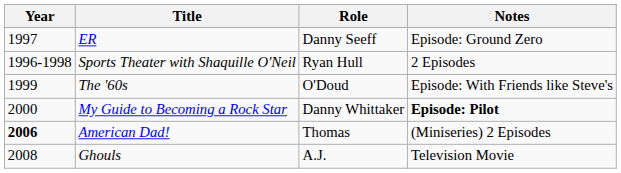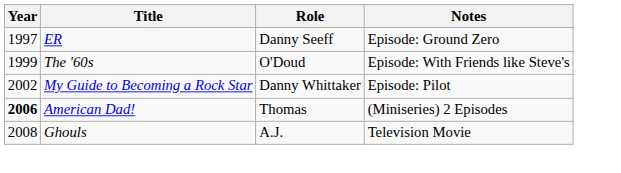 <table class="wikitable">
 <tr>
 <th>Year</th>
 <th>Title</th>
 <th>Role</th>
 <th>Notes</th>
 </tr>
 <tr>
 <td>1997</td>
 <td><a href='#'><em>ER</em></a></td>
 <td>Danny Seeff</td>
 <td>Episode: Ground Zero</td>
 </tr>
 <tr>
-<td>1996-1998</td>
-<td><em>Sports Theater with Shaquille O'Neil</em></td>
-<td>Ryan Hull</td>
-<td>2 Episodes</td>
-</tr>
-<tr>
 <td>1999</td>
 <td><em>The '60s</em></td>
 <td>O'Doud</td>
 <td>Episode: With Friends like Steve's</td>
 </tr>
 <tr>
-<td>2000</td>
+<td>2002</td>
 <td><em><a href='#'>My Guide to Becoming a Rock Star</a></em></td>
 <td>Danny Whittaker</td>
-<td><strong>Episode: Pilot</strong></td>
+<td>Episode: Pilot</td>
 </tr>
 <tr>
 <td><strong>2006</strong></td>
 <td><em><a href='#'>American Dad!</a></em></td>
 <td>Thomas</td>
 <td>(Miniseries) 2 Episodes</td>
 </tr>
 <tr>
 <td>2008</td>
 <td><em>Ghouls</em></td>
 <td>A.J.</td>
 <td>Television Movie</td>
 </tr>
 </table>
